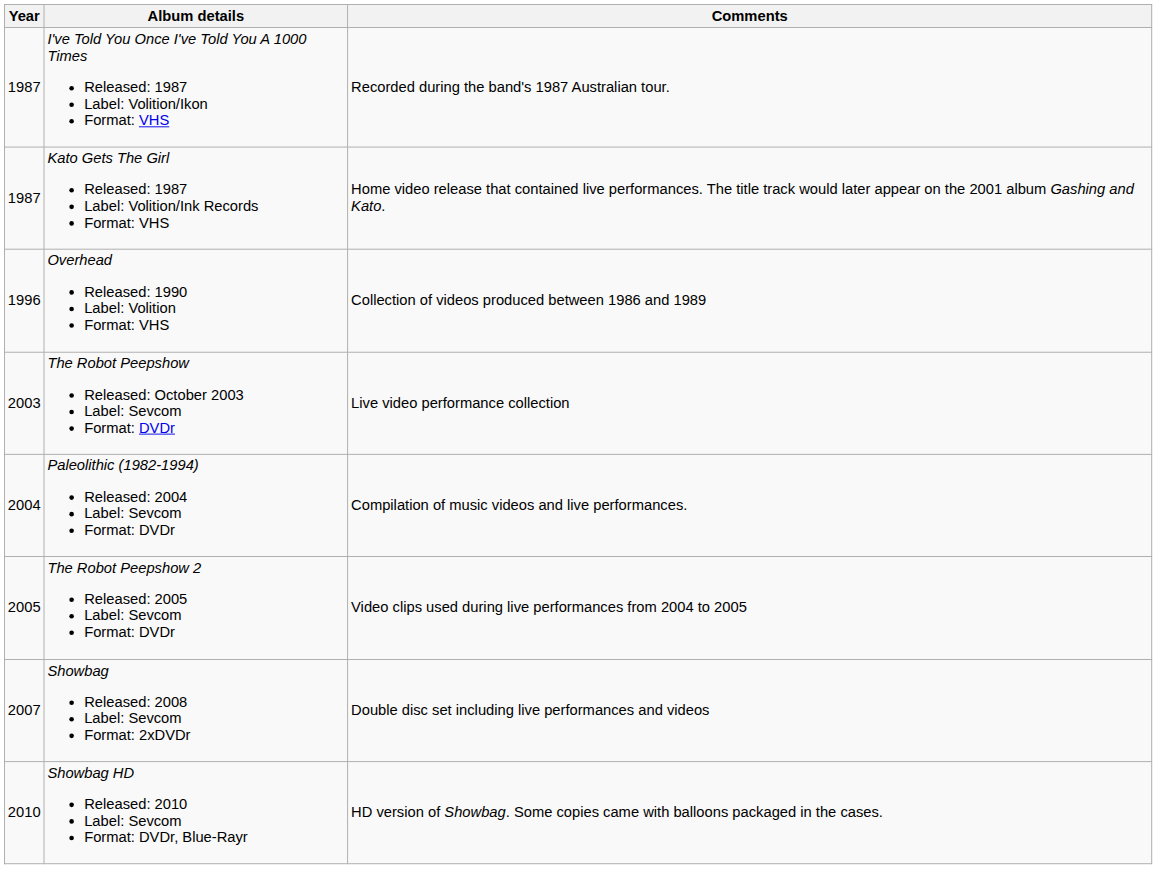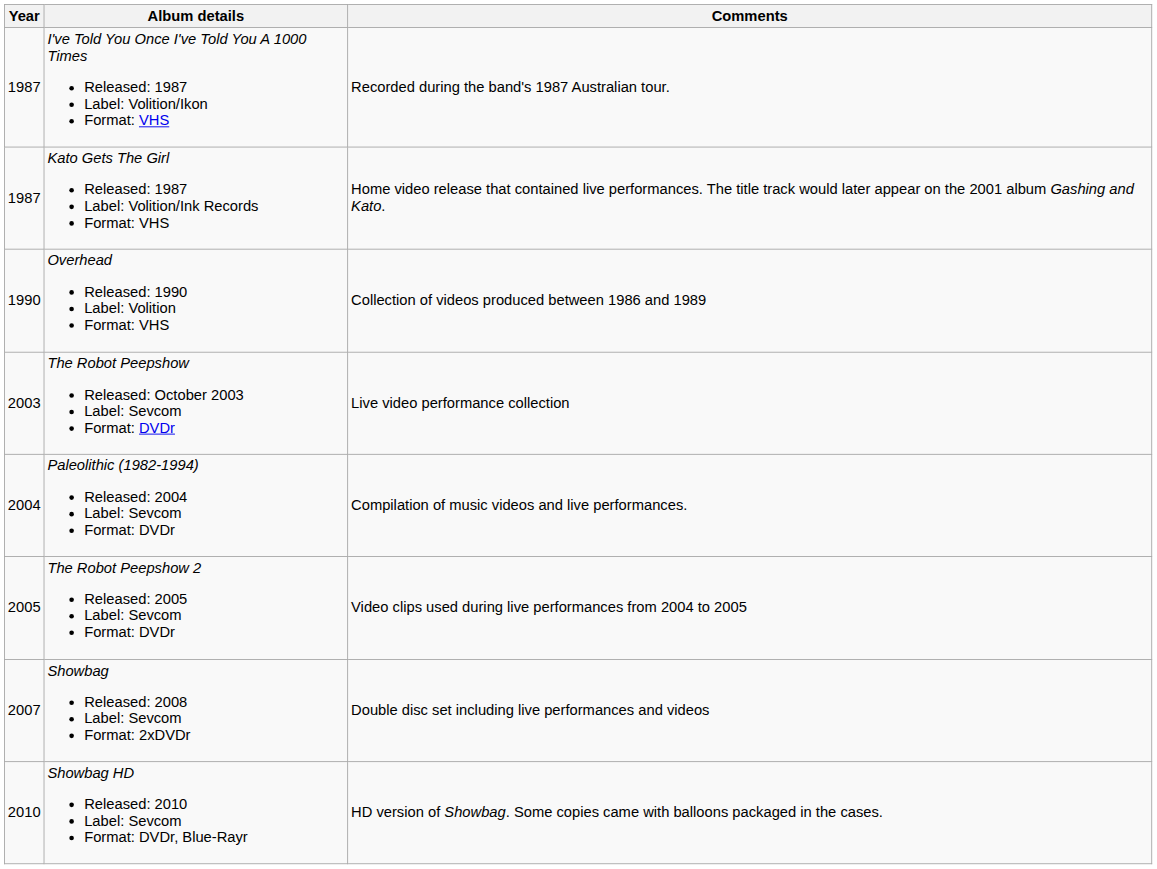 <table class="wikitable">
 <tr>
 <th>Year</th>
 <th>Album details</th>
 <th>Comments</th>
 </tr>
 <tr>
 <td>1987</td>
 <td align="left"><em>I've Told You Once I've Told You A 1000 Times</em><br><ul><li>Released: 1987</li><li>Label: Volition/Ikon</li><li>Format: <a href='#'>VHS</a></li></ul></td>
 <td>Recorded during the band's 1987 Australian tour.</td>
 </tr>
 <tr>
 <td>1987</td>
 <td align="left"><em>Kato Gets The Girl</em><br><ul><li>Released: 1987</li><li>Label: Volition/Ink Records</li><li>Format: VHS</li></ul></td>
 <td>Home video release that contained live performances. The title track would later appear on the 2001 album <em>Gashing and Kato</em>.</td>
 </tr>
 <tr>
-<td>1996</td>
+<td>1990</td>
 <td align="left"><em>Overhead</em><br><ul><li>Released: 1990</li><li>Label: Volition</li><li>Format: VHS</li></ul></td>
 <td>Collection of videos produced between 1986 and 1989</td>
 </tr>
 <tr>
 <td>2003</td>
 <td align="left"><em>The Robot Peepshow</em><br><ul><li>Released: October 2003</li><li>Label: Sevcom</li><li>Format: <a href='#'>DVDr</a></li></ul></td>
 <td>Live video performance collection</td>
 </tr>
 <tr>
 <td>2004</td>
 <td align="left"><em>Paleolithic (1982-1994)</em><br><ul><li>Released: 2004</li><li>Label: Sevcom</li><li>Format: DVDr</li></ul></td>
 <td>Compilation of music videos and live performances.</td>
 </tr>
 <tr>
 <td>2005</td>
 <td align="left"><em>The Robot Peepshow 2</em><br><ul><li>Released: 2005</li><li>Label: Sevcom</li><li>Format: DVDr</li></ul></td>
 <td>Video clips used during live performances from 2004 to 2005</td>
 </tr>
 <tr>
 <td>2007</td>
 <td align="left"><em>Showbag</em><br><ul><li>Released: 2008</li><li>Label: Sevcom</li><li>Format: 2xDVDr</li></ul></td>
 <td>Double disc set including live performances and videos</td>
 </tr>
 <tr>
 <td>2010</td>
 <td align="left"><em>Showbag HD</em><br><ul><li>Released: 2010</li><li>Label: Sevcom</li><li>Format: DVDr, Blue-Rayr</li></ul></td>
 <td>HD version of <em>Showbag</em>. Some copies came with balloons packaged in the cases.</td>
 </tr>
 </table>
